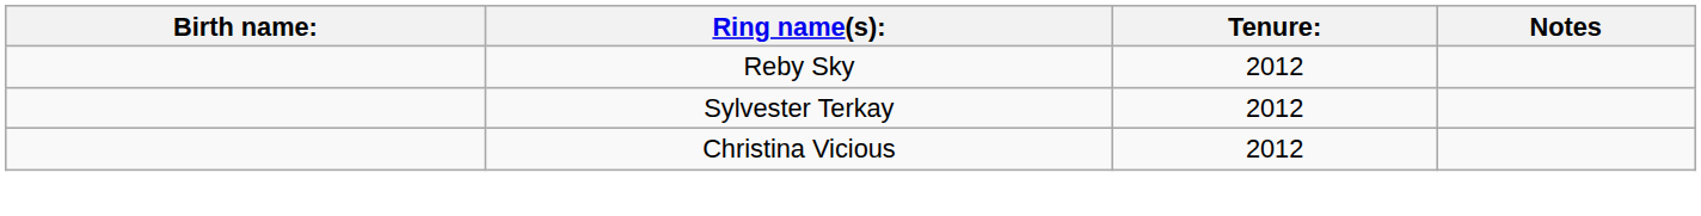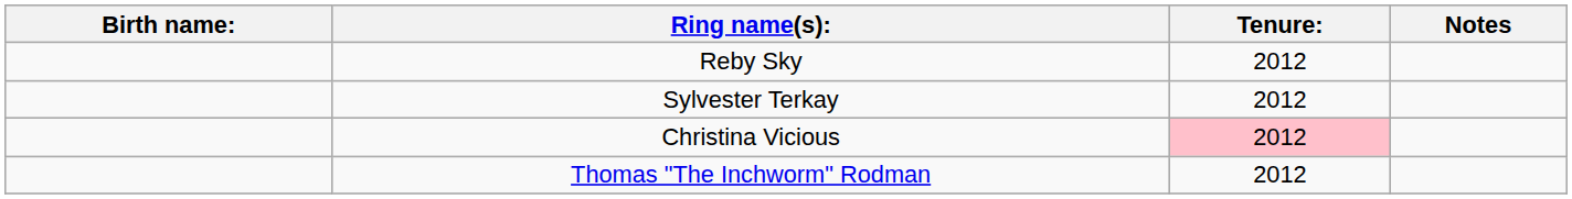 <table class="sortable wikitable" style="font-size:85%; text-align:center; width:70%;">
 <tr>
 <th>Birth name:</th>
 <th><a href='#'>Ring name</a>(s):</th>
 <th>Tenure:</th>
 <th>Notes</th>
 </tr>
 <tr>
 <td></td>
 <td>Reby Sky</td>
 <td sort>2012</td>
 <td></td>
 </tr>
 <tr>
 <td></td>
 <td>Sylvester Terkay</td>
 <td sort>2012</td>
 <td></td>
 </tr>
 <tr>
 <td></td>
 <td>Christina Vicious</td>
+<td sort style="background: pink;">2012</td>
+<td></td>
+</tr>
+<tr>
+<td></td>
+<td><a href='#'>Thomas "The Inchworm" Rodman</a></td>
 <td sort>2012</td>
 <td></td>
 </tr>
 </table>
